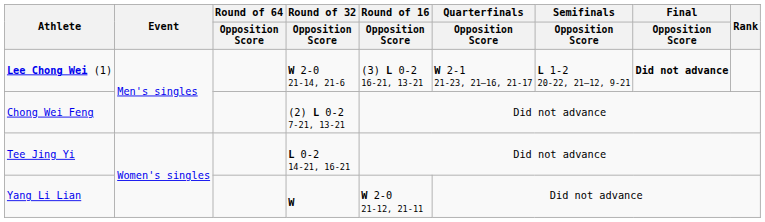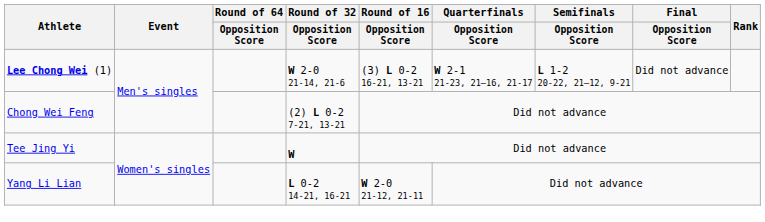 <table class=wikitable style="font-size:90%">
 <tr>
 <th rowspan=2>Athlete</th>
 <th rowspan=2>Event</th>
 <th>Round of 64</th>
 <th>Round of 32</th>
 <th>Round of 16</th>
 <th>Quarterfinals</th>
 <th>Semifinals</th>
 <th>Final</th>
 <th rowspan=2>Rank</th>
 </tr>
 <tr style="font-size:95%">
 <th>Opposition<br>Score</th>
 <th>Opposition<br>Score</th>
 <th>Opposition<br>Score</th>
 <th>Opposition<br>Score</th>
 <th>Opposition<br>Score</th>
 <th>Opposition<br>Score</th>
 </tr>
 <tr align=center>
 <td align=left><strong><a href='#'>Lee Chong Wei</a></strong> (1)</td>
 <td align=left rowspan=2><a href='#'>Men's singles</a></td>
 <td></td>
 <td align=left><br> <strong>W</strong> 2-0<br><small>21-14, 21-6</small></td>
 <td align=left><br> (3) <strong>L</strong> 0-2<br><small>16-21, 13-21</small></td>
 <td align=left><br> <strong>W</strong> 2-1<br><small>21-23, 21–16, 21-17</small></td>
 <td align=left><br> <strong>L</strong> 1-2<br><small>20-22, 21–12, 9-21</small></td>
-<td><strong>Did not advance</strong></td>
+<td>Did not advance</td>
 <td></td>
 </tr>
 <tr align=center>
 <td align=left><a href='#'>Chong Wei Feng</a></td>
 <td></td>
 <td align=left><br> (2) <strong>L</strong> 0-2<br><small>7-21, 13-21</small></td>
 <td colspan=5 align=center>Did not advance</td>
 </tr>
 <tr align=center>
 <td align=left><a href='#'>Tee Jing Yi</a></td>
 <td align=left rowspan=2><a href='#'>Women's singles</a></td>
 <td></td>
-<td align=left><br> <strong>L</strong> 0-2<br><small>14-21, 16-21</small></td>
+<td align=left><br> <strong>W</strong> </td>
 <td colspan=5 align=center>Did not advance</td>
 </tr>
 <tr align=center>
 <td align=left><a href='#'>Yang Li Lian</a></td>
 <td></td>
-<td align=left><br> <strong>W</strong> </td>
+<td align=left><br> <strong>L</strong> 0-2<br><small>14-21, 16-21</small></td>
 <td align=left><br> <strong>W</strong> 2-0<br><small>21-12, 21-11</small></td>
 <td colspan=4 align=center>Did not advance</td>
 </tr>
 </table>
